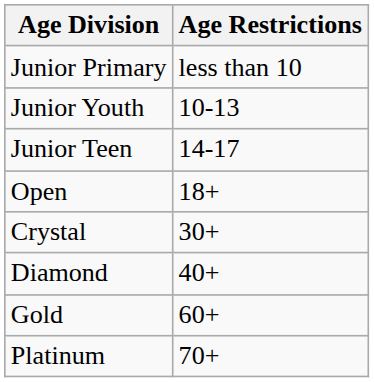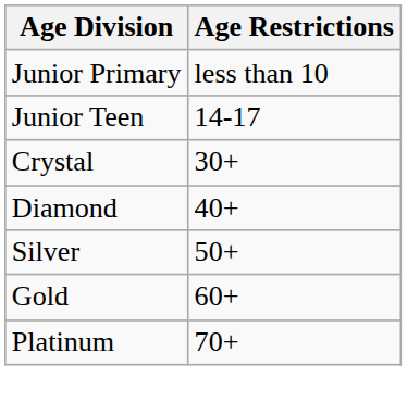 <table class="wikitable">
 <tr>
 <th>Age Division</th>
 <th>Age Restrictions</th>
 </tr>
 <tr>
 <td>Junior Primary</td>
 <td>less than 10</td>
 </tr>
 <tr>
-<td>Junior Youth</td>
-<td>10-13</td>
-</tr>
-<tr>
 <td>Junior Teen</td>
 <td>14-17</td>
-</tr>
-<tr>
-<td>Open</td>
-<td>18+</td>
 </tr>
 <tr>
 <td>Crystal</td>
 <td>30+</td>
 </tr>
 <tr>
 <td>Diamond</td>
 <td>40+</td>
 </tr>
 <tr>
+<td>Silver</td>
+<td>50+</td>
+</tr>
+<tr>
 <td>Gold</td>
 <td>60+</td>
 </tr>
 <tr>
 <td>Platinum</td>
 <td>70+</td>
 </tr>
 </table>
